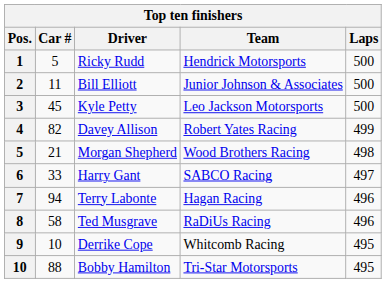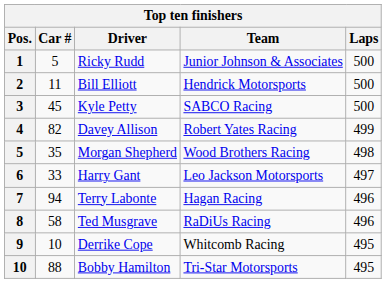 <table class="wikitable" style="font-size:95%;">
 <tr>
 <th colspan=9>Top ten finishers</th>
 </tr>
 <tr>
 <th>Pos.</th>
 <th>Car #</th>
 <th>Driver</th>
 <th>Team</th>
 <th>Laps</th>
 </tr>
 <tr>
 <th>1</th>
 <td align=center>5</td>
 <td><a href='#'>Ricky Rudd</a></td>
-<td><a href='#'>Hendrick Motorsports</a></td>
+<td><a href='#'>Junior Johnson & Associates</a></td>
 <td align=center>500</td>
 </tr>
 <tr>
 <th>2</th>
 <td align=center>11</td>
 <td><a href='#'>Bill Elliott</a></td>
-<td><a href='#'>Junior Johnson & Associates</a></td>
+<td><a href='#'>Hendrick Motorsports</a></td>
 <td align=center>500</td>
 </tr>
 <tr>
 <th>3</th>
 <td align=center>45</td>
 <td><a href='#'>Kyle Petty</a></td>
-<td><a href='#'>Leo Jackson Motorsports</a></td>
+<td><a href='#'>SABCO Racing</a></td>
 <td align=center>500</td>
 </tr>
 <tr>
 <th>4</th>
 <td align=center>82</td>
 <td><a href='#'>Davey Allison</a></td>
 <td><a href='#'>Robert Yates Racing</a></td>
 <td align=center>499</td>
 </tr>
 <tr>
 <th>5</th>
-<td align=center>21</td>
+<td align=center>35</td>
 <td><a href='#'>Morgan Shepherd</a></td>
 <td><a href='#'>Wood Brothers Racing</a></td>
 <td align=center>498</td>
 </tr>
 <tr>
 <th>6</th>
 <td align=center>33</td>
 <td><a href='#'>Harry Gant</a></td>
-<td><a href='#'>SABCO Racing</a></td>
+<td><a href='#'>Leo Jackson Motorsports</a></td>
 <td align=center>497</td>
 </tr>
 <tr>
 <th>7</th>
 <td align=center>94</td>
 <td><a href='#'>Terry Labonte</a></td>
 <td><a href='#'>Hagan Racing</a></td>
 <td align=center>496</td>
 </tr>
 <tr>
 <th>8</th>
 <td align=center>58</td>
 <td><a href='#'>Ted Musgrave</a></td>
 <td><a href='#'>RaDiUs Racing</a></td>
 <td align=center>496</td>
 </tr>
 <tr>
 <th>9</th>
 <td align=center>10</td>
 <td><a href='#'>Derrike Cope</a></td>
 <td>Whitcomb Racing</td>
 <td align=center>495</td>
 </tr>
 <tr>
 <th>10</th>
 <td align=center>88</td>
 <td><a href='#'>Bobby Hamilton</a></td>
 <td><a href='#'>Tri-Star Motorsports</a></td>
 <td align=center>495</td>
 </tr>
 </table>
